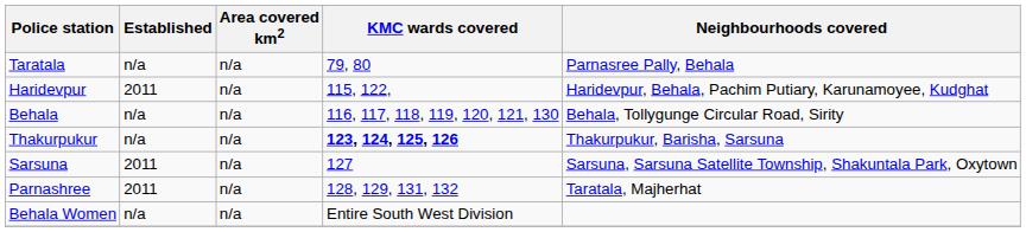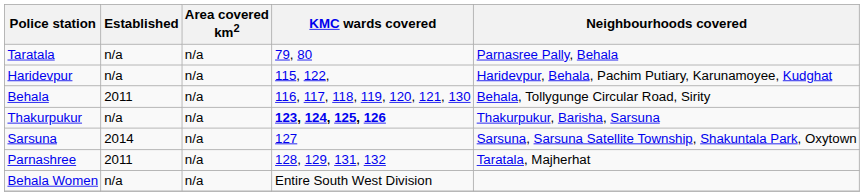 <table class="wikitable sortable">
 <tr>
 <th>Police station</th>
 <th>Established</th>
 <th>Area covered<br>km<sup>2</sup></th>
 <th><a href='#'>KMC</a> wards covered</th>
 <th>Neighbourhoods covered</th>
 </tr>
 <tr>
 <td><a href='#'>Taratala</a></td>
 <td>n/a</td>
 <td>n/a</td>
 <td><a href='#'>79</a>, <a href='#'>80</a></td>
 <td><a href='#'>Parnasree Pally</a>, <a href='#'>Behala</a></td>
 </tr>
 <tr>
 <td><a href='#'>Haridevpur</a></td>
-<td>2011</td>
+<td>n/a</td>
 <td>n/a</td>
 <td><a href='#'>115</a>, <a href='#'>122</a>,</td>
 <td><a href='#'>Haridevpur</a>, <a href='#'>Behala</a>, Pachim Putiary, Karunamoyee, <a href='#'>Kudghat</a></td>
 </tr>
 <tr>
 <td><a href='#'>Behala</a></td>
-<td>n/a</td>
+<td>2011</td>
 <td>n/a</td>
 <td><a href='#'>116</a>, <a href='#'>117</a>, <a href='#'>118</a>, <a href='#'>119</a>, <a href='#'>120</a>, <a href='#'>121</a>, <a href='#'>130</a></td>
 <td><a href='#'>Behala</a>, Tollygunge Circular Road, Sirity</td>
 </tr>
 <tr>
 <td><a href='#'>Thakurpukur</a></td>
 <td>n/a</td>
 <td>n/a</td>
 <td><strong><a href='#'>123</a>, <a href='#'>124</a>, <a href='#'>125</a>, <a href='#'>126</a></strong></td>
 <td><a href='#'>Thakurpukur</a>, <a href='#'>Barisha</a>, <a href='#'>Sarsuna</a></td>
 </tr>
 <tr>
 <td><a href='#'>Sarsuna</a></td>
-<td>2011</td>
+<td>2014</td>
 <td>n/a</td>
 <td><a href='#'>127</a></td>
 <td><a href='#'>Sarsuna</a>, <a href='#'>Sarsuna Satellite Township</a>, <a href='#'>Shakuntala Park</a>, Oxytown</td>
 </tr>
 <tr>
 <td><a href='#'>Parnashree</a></td>
 <td>2011</td>
 <td>n/a</td>
 <td><a href='#'>128</a>, <a href='#'>129</a>, <a href='#'>131</a>, <a href='#'>132</a></td>
 <td><a href='#'>Taratala</a>, Majherhat</td>
 </tr>
 <tr>
 <td><a href='#'>Behala Women</a></td>
 <td>n/a</td>
 <td>n/a</td>
 <td>Entire South West Division</td>
 <td></td>
 </tr>
 <tr>
 </tr>
 </table>
